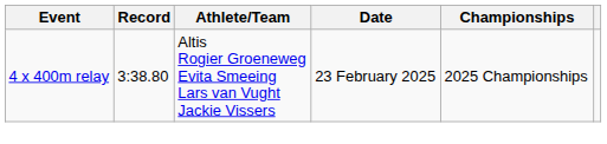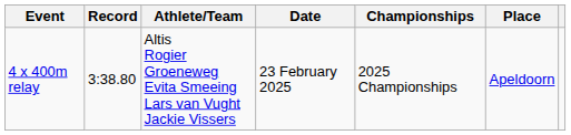 <table class="wikitable" style="font-size:95%; width: 95%;">
 <tr>
 <th>Event</th>
 <th>Record</th>
 <th>Athlete/Team</th>
 <th>Date</th>
 <th>Championships</th>
+<th>Place</th>
 <th></th>
 </tr>
 <tr>
 <td><a href='#'>4 x 400m relay</a></td>
 <td>3:38.80</td>
 <td>Altis<br><a href='#'>Rogier Groeneweg</a><br><a href='#'>Evita Smeeing</a><br><a href='#'>Lars van Vught</a><br><a href='#'>Jackie Vissers</a></td>
 <td>23 February 2025</td>
 <td>2025 Championships</td>
+<td><a href='#'>Apeldoorn</a></td>
 <td></td>
 </tr>
 </table>
